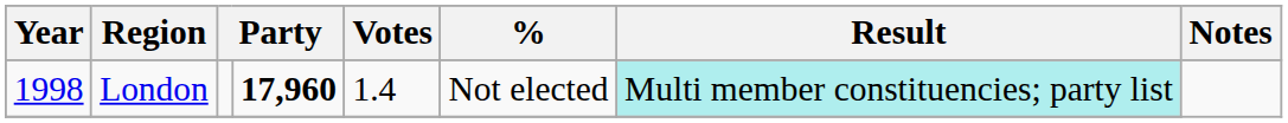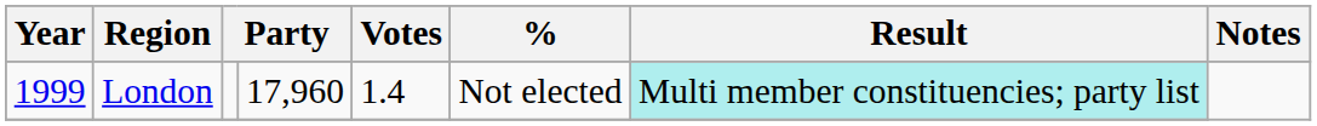 <table class="wikitable">
 <tr>
 <th>Year</th>
 <th>Region</th>
 <th colspan=2>Party</th>
 <th>Votes</th>
 <th>%</th>
 <th>Result</th>
 <th>Notes</th>
 </tr>
 <tr>
-<td><a href='#'>1998</a></td>
+<td><a href='#'>1999</a></td>
 <td><a href='#'>London</a></td>
 <td></td>
-<td><strong>17,960</strong></td>
+<td>17,960</td>
 <td>1.4</td>
 <td>Not elected</td>
 <td style="background: paleturquoise;">Multi member constituencies; party list</td>
 </tr>
 <tr>
 </tr>
 </table>
